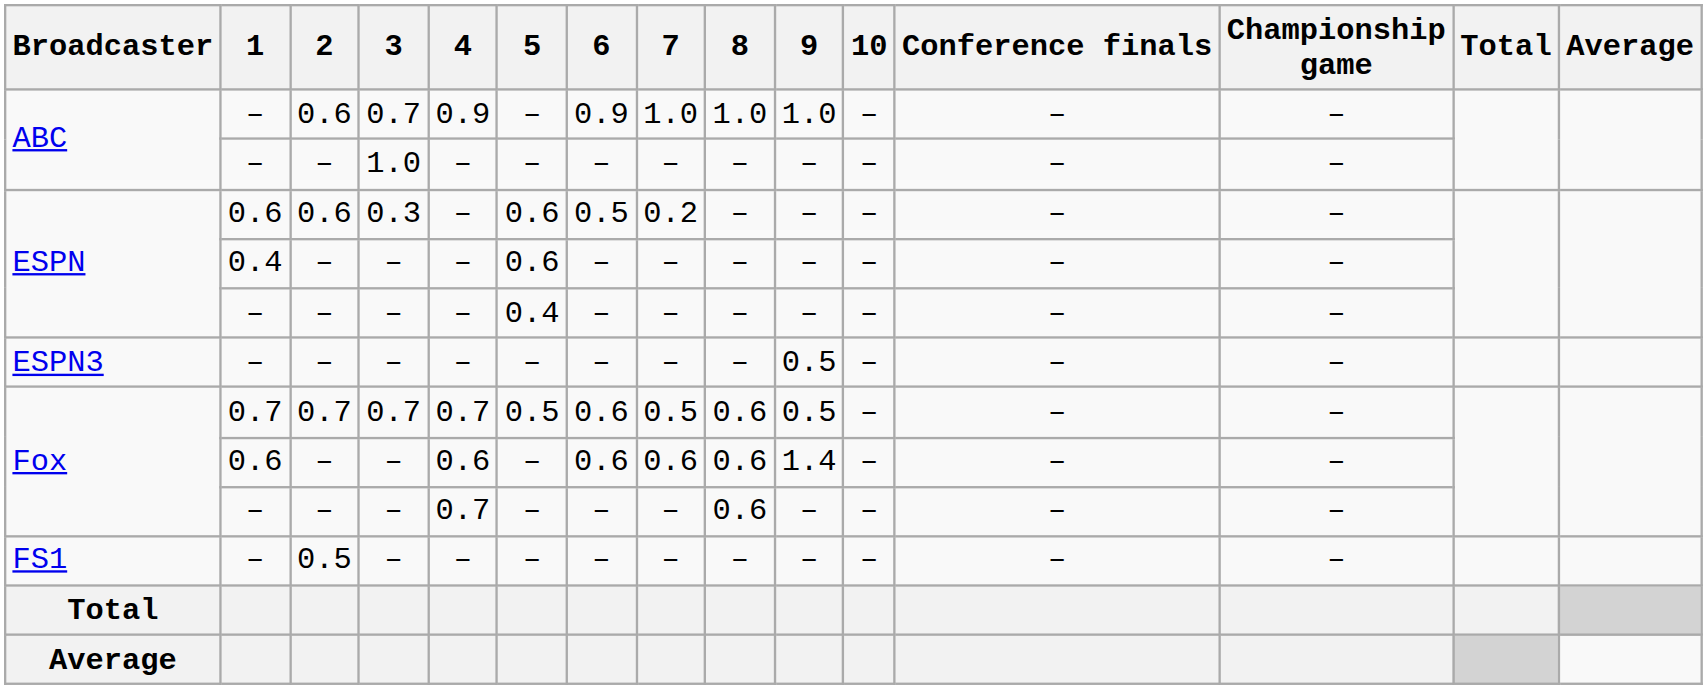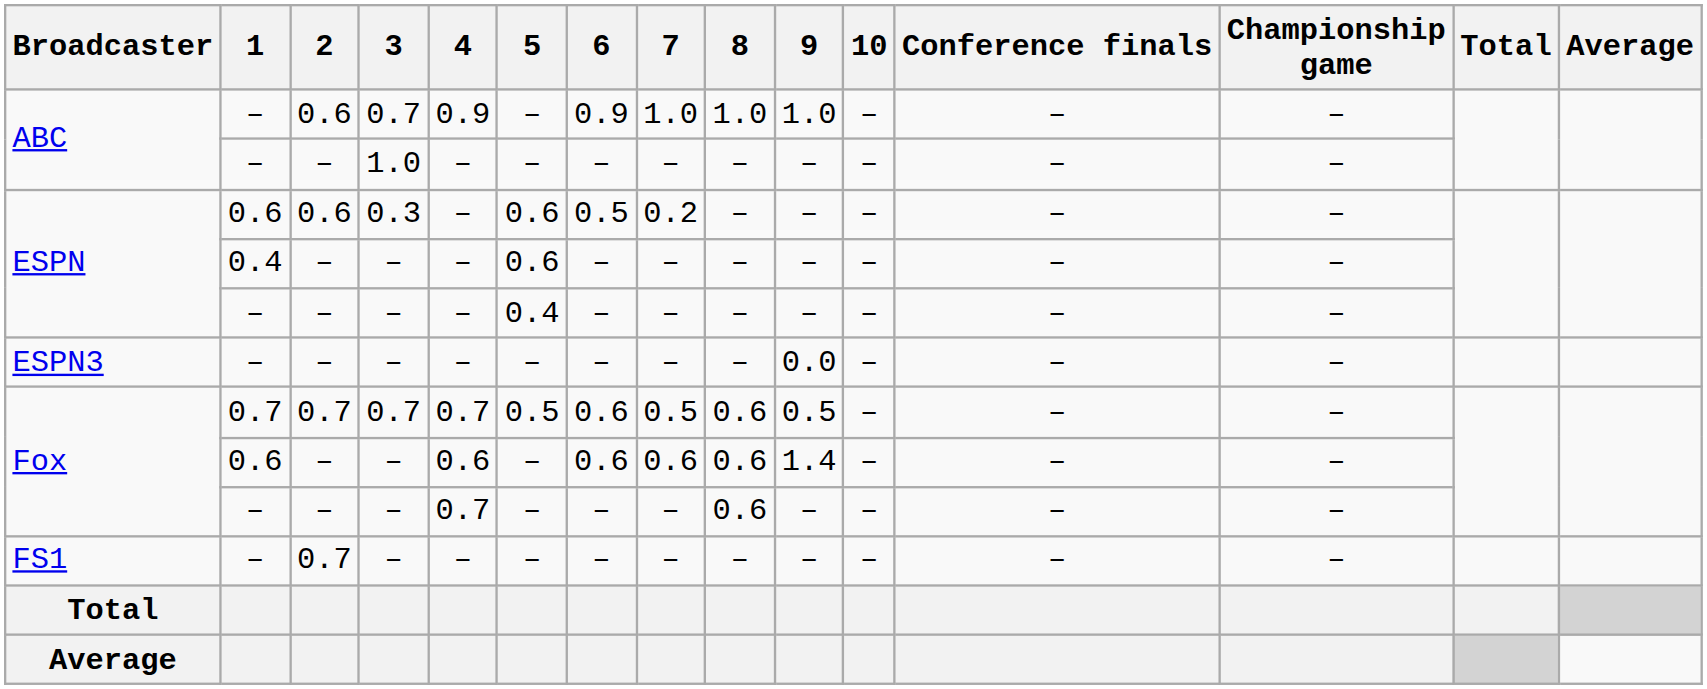 <table class="wikitable" style="text-align:center;">
 <tr>
 <th>Broadcaster</th>
 <th>1</th>
 <th>2</th>
 <th>3</th>
 <th>4</th>
 <th>5</th>
 <th>6</th>
 <th>7</th>
 <th>8</th>
 <th>9</th>
 <th>10</th>
 <th>Conference finals</th>
 <th>Championship<br>game</th>
 <th>Total</th>
 <th>Average</th>
 </tr>
 <tr>
 <td style="text-align:left;" rowspan="2"><a href='#'>ABC</a></td>
 <td>–</td>
 <td>0.6</td>
 <td>0.7</td>
 <td>0.9</td>
 <td>–</td>
 <td>0.9</td>
 <td>1.0</td>
 <td>1.0</td>
 <td>1.0</td>
 <td>–</td>
 <td>–</td>
 <td>–</td>
 <td rowspan=2><strong></strong></td>
 <td rowspan=2><strong></strong></td>
 </tr>
 <tr>
 <td>–</td>
 <td>–</td>
 <td>1.0</td>
 <td>–</td>
 <td>–</td>
 <td>–</td>
 <td>–</td>
 <td>–</td>
 <td>–</td>
 <td>–</td>
 <td>–</td>
 <td>–</td>
 </tr>
 <tr>
 <td style="text-align:left;" rowspan="3"><a href='#'>ESPN</a></td>
 <td>0.6</td>
 <td>0.6</td>
 <td>0.3</td>
 <td>–</td>
 <td>0.6</td>
 <td>0.5</td>
 <td>0.2</td>
 <td>–</td>
 <td>–</td>
 <td>–</td>
 <td>–</td>
 <td>–</td>
 <td rowspan=3><strong></strong></td>
 <td rowspan=3><strong></strong></td>
 </tr>
 <tr>
 <td>0.4</td>
 <td>–</td>
 <td>–</td>
 <td>–</td>
 <td>0.6</td>
 <td>–</td>
 <td>–</td>
 <td>–</td>
 <td>–</td>
 <td>–</td>
 <td>–</td>
 <td>–</td>
 </tr>
 <tr>
 <td>–</td>
 <td>–</td>
 <td>–</td>
 <td>–</td>
 <td>0.4</td>
 <td>–</td>
 <td>–</td>
 <td>–</td>
 <td>–</td>
 <td>–</td>
 <td>–</td>
 <td>–</td>
 </tr>
 <tr>
 <td style="text-align:left;"><a href='#'>ESPN3</a></td>
 <td>–</td>
 <td>–</td>
 <td>–</td>
 <td>–</td>
 <td>–</td>
 <td>–</td>
 <td>–</td>
 <td>–</td>
-<td>0.5</td>
+<td>0.0</td>
 <td>–</td>
 <td>–</td>
 <td>–</td>
 <td><strong></strong></td>
 <td><strong></strong></td>
 </tr>
 <tr>
 <td rowspan="3" style="text-align:left;"><a href='#'>Fox</a></td>
 <td>0.7</td>
 <td>0.7</td>
 <td>0.7</td>
 <td>0.7</td>
 <td>0.5</td>
 <td>0.6</td>
 <td>0.5</td>
 <td>0.6</td>
 <td>0.5</td>
 <td>–</td>
 <td>–</td>
 <td>–</td>
 <td rowspan="3"><strong></strong></td>
 <td rowspan="3"><strong></strong></td>
 </tr>
 <tr>
 <td>0.6</td>
 <td>–</td>
 <td>–</td>
 <td>0.6</td>
 <td>–</td>
 <td>0.6</td>
 <td>0.6</td>
 <td>0.6</td>
 <td>1.4</td>
 <td>–</td>
 <td>–</td>
 <td>–</td>
 </tr>
 <tr>
 <td>–</td>
 <td>–</td>
 <td>–</td>
 <td>0.7</td>
 <td>–</td>
 <td>–</td>
 <td>–</td>
 <td>0.6</td>
 <td>–</td>
 <td>–</td>
 <td>–</td>
 <td>–</td>
 </tr>
 <tr>
 <td style="text-align:left;"><a href='#'>FS1</a></td>
 <td>–</td>
-<td>0.5</td>
+<td>0.7</td>
 <td>–</td>
 <td>–</td>
 <td>–</td>
 <td>–</td>
 <td>–</td>
 <td>–</td>
 <td>–</td>
 <td>–</td>
 <td>–</td>
 <td>–</td>
 <td><strong></strong></td>
 <td><strong></strong></td>
 </tr>
 <tr class="sortbottom">
 <th>Total</th>
 <th> </th>
 <th> </th>
 <th> </th>
 <th> </th>
 <th> </th>
 <th> </th>
 <th> </th>
 <th> </th>
 <th> </th>
 <th> </th>
 <th> </th>
 <th> </th>
 <th></th>
 <td style="background:lightgrey;"> </td>
 </tr>
 <tr class="sortbottom">
 <th>Average</th>
 <th> </th>
 <th> </th>
 <th> </th>
 <th> </th>
 <th> </th>
 <th> </th>
 <th> </th>
 <th> </th>
 <th> </th>
 <th> </th>
 <th> </th>
 <th> </th>
 <td style="background:lightgrey;"> </td>
 <td><strong></strong></td>
 </tr>
 </table>
